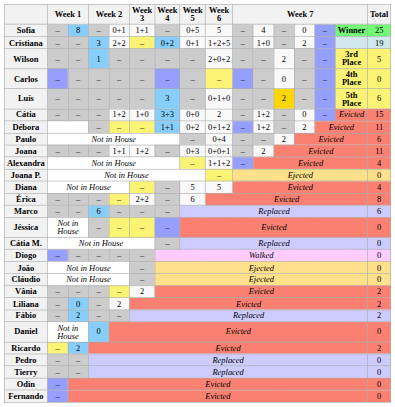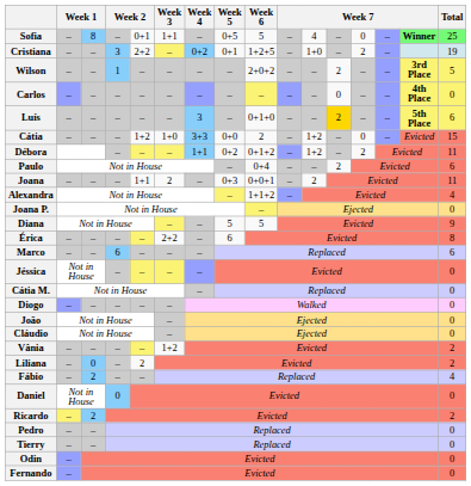 <table class="wikitable" style="text-align:center; font-size:85%; line-height:13px; width: 100%;">
 <tr>
 <th style="width: 5%;"></th>
 <th colspan="2" style="width: 10%;">Week 1</th>
 <th colspan="2" style="width: 10%;">Week 2</th>
 <th style="width: 5%;">Week 3</th>
 <th style="width: 5%;">Week 4</th>
 <th style="width: 5%;">Week 5</th>
 <th style="width: 5%;">Week 6</th>
 <th colspan="6" style="width: 30%;">Week 7</th>
 <th style="width: 1%;">Total</th>
 </tr>
 <tr>
 <th>Sofia</th>
 <td bgcolor="#CCCCCC">–</td>
 <td style="width: 5%;" bgcolor="#87CEFA">8</td>
 <td bgcolor="#CCCCCC" style="width: 5%;">–</td>
 <td>0+1</td>
 <td>1+1</td>
 <td bgcolor="#CCCCCC">–</td>
 <td>0+5</td>
 <td>5</td>
 <td bgcolor="#CCCCCC" style="width: 5%;">–</td>
 <td style="width: 5%;">4</td>
 <td bgcolor="#CCCCCC" style="width: 5%;">–</td>
 <td style="width: 5%;">0</td>
 <td bgcolor="959ffd" style="width: 5%;">–</td>
 <td bgcolor="73FB76"><strong>Winner</strong></td>
 <td bgcolor="73FB76">25</td>
 </tr>
 <tr>
 <th>Cristiana</th>
 <td bgcolor="#CCCCCC">–</td>
 <td bgcolor="#CCCCCC">–</td>
 <td bgcolor="#87CEFA">3</td>
 <td>2+2</td>
 <td bgcolor="FBF373">–</td>
 <td bgcolor="#87CEFA">0+2</td>
 <td>0+1</td>
 <td>1+2+5</td>
 <td bgcolor="#CCCCCC">–</td>
 <td>1+0</td>
 <td bgcolor="#CCCCCC">–</td>
 <td>2</td>
 <td bgcolor="959ffd">–</td>
 <td bgcolor="D1E8EF"></td>
 <td bgcolor="D1E8EF">19</td>
 </tr>
 <tr>
 <th>Wilson</th>
 <td bgcolor="#CCCCCC">–</td>
 <td bgcolor="#CCCCCC">–</td>
 <td bgcolor="#87CEFA">1</td>
 <td bgcolor="#CCCCCC">–</td>
 <td bgcolor="#CCCCCC">–</td>
 <td bgcolor="#CCCCCC">–</td>
 <td bgcolor="#CCCCCC">–</td>
 <td>2+0+2</td>
 <td bgcolor="#CCCCCC">–</td>
 <td bgcolor="#CCCCCC">–</td>
 <td>2</td>
 <td bgcolor="#CCCCCC">–</td>
 <td bgcolor="959ffd">–</td>
 <td bgcolor="FBF373"><strong>3rd Place</strong></td>
 <td bgcolor="FBF373">5</td>
 </tr>
 <tr>
 <th>Carlos</th>
 <td bgcolor="959ffd">–</td>
 <td bgcolor="#CCCCCC">–</td>
 <td bgcolor="#CCCCCC">–</td>
 <td bgcolor="#CCCCCC">–</td>
 <td bgcolor="#CCCCCC">–</td>
 <td bgcolor="959ffd">–</td>
 <td bgcolor="#CCCCCC">–</td>
 <td bgcolor="FBF373">–</td>
 <td bgcolor="959ffd">–</td>
 <td bgcolor="#CCCCCC">–</td>
 <td>0</td>
 <td bgcolor="#CCCCCC">–</td>
 <td bgcolor="959ffd">–</td>
 <td bgcolor="FBF373"><strong>4th Place</strong></td>
 <td bgcolor="FBF373">0</td>
 </tr>
 <tr>
 <th>Luís</th>
 <td bgcolor="#CCCCCC">–</td>
 <td bgcolor="#CCCCCC">–</td>
 <td bgcolor="#CCCCCC">–</td>
 <td bgcolor="#CCCCCC">–</td>
 <td bgcolor="#CCCCCC">–</td>
 <td bgcolor="#87CEFA">3</td>
 <td bgcolor="#CCCCCC">–</td>
 <td>0+1+0</td>
 <td bgcolor="#CCCCCC">–</td>
 <td bgcolor="#CCCCCC">–</td>
 <td style="background: gold;">2</td>
 <td bgcolor="#CCCCCC">–</td>
 <td bgcolor="959ffd">–</td>
 <td bgcolor="FBF373"><strong>5th Place</strong></td>
 <td bgcolor="FBF373">6</td>
 </tr>
 <tr>
 <th>Cátia</th>
 <td bgcolor="#CCCCCC">–</td>
 <td bgcolor="#CCCCCC">–</td>
 <td bgcolor="#CCCCCC">–</td>
 <td>1+2</td>
 <td>1+0</td>
 <td bgcolor="#87CEFA">3+3</td>
 <td>0+0</td>
 <td>2</td>
 <td bgcolor="#CCCCCC">–</td>
 <td>1+2</td>
 <td bgcolor="#CCCCCC">–</td>
 <td>0</td>
 <td bgcolor="959ffd">–</td>
 <td bgcolor="salmon"><em>Evicted</em></td>
 <td bgcolor="salmon">15</td>
 </tr>
 <tr>
 <th>Débora</th>
 <td bgcolor="white" colspan="2"></td>
 <td bgcolor="#CCCCCC">–</td>
 <td bgcolor="FBF373">–</td>
 <td bgcolor="FBF373">–</td>
 <td bgcolor="#87CEFA">1+1</td>
 <td>0+2</td>
 <td>0+1+2</td>
 <td bgcolor="959ffd">–</td>
 <td>1+2</td>
 <td bgcolor="#CCCCCC">–</td>
 <td>2</td>
 <td colspan="2" bgcolor="salmon"><em>Evicted</em></td>
 <td bgcolor="salmon">11</td>
 </tr>
 <tr>
 <th>Paulo</th>
 <td bgcolor="white" colspan="6"><em>Not in House</em></td>
 <td bgcolor="#CCCCCC">–</td>
 <td>0+4</td>
 <td bgcolor="#CCCCCC">–</td>
 <td bgcolor="#CCCCCC">–</td>
 <td>2</td>
 <td colspan="3" bgcolor="salmon"><em>Evicted</em></td>
 <td bgcolor="salmon">6</td>
 </tr>
 <tr>
 <th>Joana</th>
 <td bgcolor="#CCCCCC">–</td>
 <td bgcolor="#CCCCCC">–</td>
 <td bgcolor="#CCCCCC">–</td>
 <td>1+1</td>
-<td>1+2</td>
+<td>2</td>
 <td bgcolor="#CCCCCC">–</td>
 <td>0+3</td>
 <td>0+0+1</td>
 <td bgcolor="#CCCCCC">–</td>
 <td>2</td>
 <td colspan="4" bgcolor="salmon"><em>Evicted</em></td>
 <td bgcolor="salmon">11</td>
 </tr>
 <tr>
 <th>Alexandra</th>
 <td bgcolor="white" colspan="6"><em>Not in House</em></td>
 <td bgcolor="FBF373">–</td>
 <td>1+1+2</td>
 <td bgcolor="959ffd">–</td>
 <td colspan="5" bgcolor="salmon"><em>Evicted</em></td>
 <td bgcolor="salmon">4</td>
 </tr>
 <tr>
 <th>Joana P.</th>
 <td bgcolor="white" colspan="7"><em>Not in House</em></td>
 <td bgcolor="FBF373">–</td>
 <td colspan="6" bgcolor="ffe08b"><em>Ejected</em></td>
 <td bgcolor="ffe08b">0</td>
 </tr>
 <tr>
 <th>Diana</th>
 <td bgcolor="white" colspan="4"><em>Not in House</em></td>
 <td bgcolor="FBF373">–</td>
 <td bgcolor="#CCCCCC">–</td>
 <td>5</td>
 <td>5</td>
 <td colspan="6" bgcolor="salmon"><em>Evicted</em></td>
-<td bgcolor="salmon">4</td>
+<td bgcolor="salmon">9</td>
 </tr>
 <tr>
 <th>Érica</th>
 <td bgcolor="#CCCCCC">–</td>
 <td bgcolor="#CCCCCC">–</td>
 <td bgcolor="#CCCCCC">–</td>
 <td bgcolor="FBF373">–</td>
 <td>2+2</td>
 <td bgcolor="#CCCCCC">–</td>
 <td>6</td>
 <td colspan="7" bgcolor="salmon"><em>Evicted</em></td>
 <td bgcolor="salmon">8</td>
 </tr>
 <tr>
 <th>Marco</th>
 <td bgcolor="#CCCCCC">–</td>
 <td bgcolor="#CCCCCC">–</td>
 <td bgcolor="#87CEFA">6</td>
 <td bgcolor="#CCCCCC">–</td>
 <td bgcolor="#CCCCCC">–</td>
 <td bgcolor="#CCCCCC">–</td>
 <td colspan="8" bgcolor="#ccccff"><em>Replaced</em></td>
 <td bgcolor="#ccccff">6</td>
 </tr>
 <tr>
 <th>Jéssica</th>
 <td bgcolor="white" colspan="2"><em>Not in House</em></td>
 <td bgcolor="#CCCCCC">–</td>
 <td bgcolor="FBF373">–</td>
 <td bgcolor="FBF373">–</td>
 <td bgcolor="959ffd">–</td>
 <td colspan="8" bgcolor="salmon"><em>Evicted</em></td>
 <td bgcolor="salmon">0</td>
 </tr>
 <tr>
 <th>Cátia M.</th>
 <td bgcolor="white" colspan="5"><em>Not in House</em></td>
 <td bgcolor="#CCCCCC">–</td>
 <td colspan="8" bgcolor="#ccccff"><em>Replaced</em></td>
 <td bgcolor="#ccccff">0</td>
 </tr>
 <tr>
 <th>Diogo</th>
 <td bgcolor="959ffd">–</td>
 <td bgcolor="#CCCCCC">–</td>
 <td bgcolor="#CCCCCC">–</td>
 <td bgcolor="#CCCCCC">–</td>
 <td bgcolor="#CCCCCC">–</td>
 <td colspan="9" bgcolor="ffccff"><em>Walked</em></td>
 <td bgcolor="ffccff">0</td>
 </tr>
 <tr>
 <th>João</th>
 <td bgcolor="white" colspan="4"><em>Not in House</em></td>
 <td bgcolor="#CCCCCC">–</td>
 <td colspan="9" bgcolor="ffe08b"><em>Ejected</em></td>
 <td bgcolor="ffe08b">0</td>
 </tr>
 <tr>
 <th>Cláudio</th>
 <td bgcolor="white" colspan="4"><em>Not in House</em></td>
 <td bgcolor="#CCCCCC">–</td>
 <td colspan="9" bgcolor="ffe08b"><em>Ejected</em></td>
 <td bgcolor="ffe08b">0</td>
 </tr>
 <tr>
 <th>Vânia</th>
 <td bgcolor="#CCCCCC">–</td>
 <td bgcolor="#CCCCCC">–</td>
 <td bgcolor="#CCCCCC">–</td>
 <td bgcolor="FBF373">–</td>
-<td>2</td>
+<td>1+2</td>
 <td colspan="9" bgcolor="salmon"><em>Evicted</em></td>
 <td bgcolor="salmon">2</td>
 </tr>
 <tr>
 <th>Liliana</th>
 <td bgcolor="#CCCCCC">–</td>
 <td bgcolor="#87CEFA">0</td>
 <td bgcolor="#CCCCCC">–</td>
 <td>2</td>
 <td colspan="10" bgcolor="salmon"><em>Evicted</em></td>
 <td bgcolor="salmon">2</td>
 </tr>
 <tr>
 <th>Fábio</th>
 <td bgcolor="#CCCCCC">–</td>
 <td bgcolor="#87CEFA">2</td>
 <td bgcolor="#CCCCCC">–</td>
 <td bgcolor="#CCCCCC">–</td>
 <td colspan="10" bgcolor="#ccccff"><em>Replaced</em></td>
-<td bgcolor="#ccccff">2</td>
+<td bgcolor="#ccccff">4</td>
 </tr>
 <tr>
 <th>Daniel</th>
 <td bgcolor="white" colspan="2"><em>Not in House</em></td>
 <td bgcolor="#87CEFA">0</td>
 <td colspan="11" bgcolor="salmon"><em>Evicted</em></td>
 <td bgcolor="salmon">0</td>
 </tr>
 <tr>
 <th>Ricardo</th>
 <td bgcolor="FBF373">–</td>
 <td bgcolor="#87CEFA">2</td>
 <td colspan="12" bgcolor="salmon"><em>Evicted</em></td>
 <td bgcolor="salmon">2</td>
 </tr>
 <tr>
 <th>Pedro</th>
 <td bgcolor="#CCCCCC">–</td>
 <td bgcolor="#CCCCCC">–</td>
 <td colspan="12" bgcolor="#ccccff"><em>Replaced</em></td>
 <td bgcolor="#ccccff">0</td>
 </tr>
 <tr>
 <th>Tierry</th>
 <td bgcolor="#CCCCCC">–</td>
 <td bgcolor="#CCCCCC">–</td>
 <td colspan="12" bgcolor="#ccccff"><em>Replaced</em></td>
 <td bgcolor="#ccccff">0</td>
 </tr>
 <tr>
 <th>Odin</th>
 <td bgcolor="959ffd">–</td>
 <td colspan="13" bgcolor="salmon"><em>Evicted</em></td>
 <td bgcolor="salmon">0</td>
 </tr>
 <tr>
 <th>Fernando</th>
 <td bgcolor="959ffd">–</td>
 <td colspan="13" bgcolor="salmon"><em>Evicted</em></td>
 <td bgcolor="salmon">0</td>
 </tr>
 </table>
